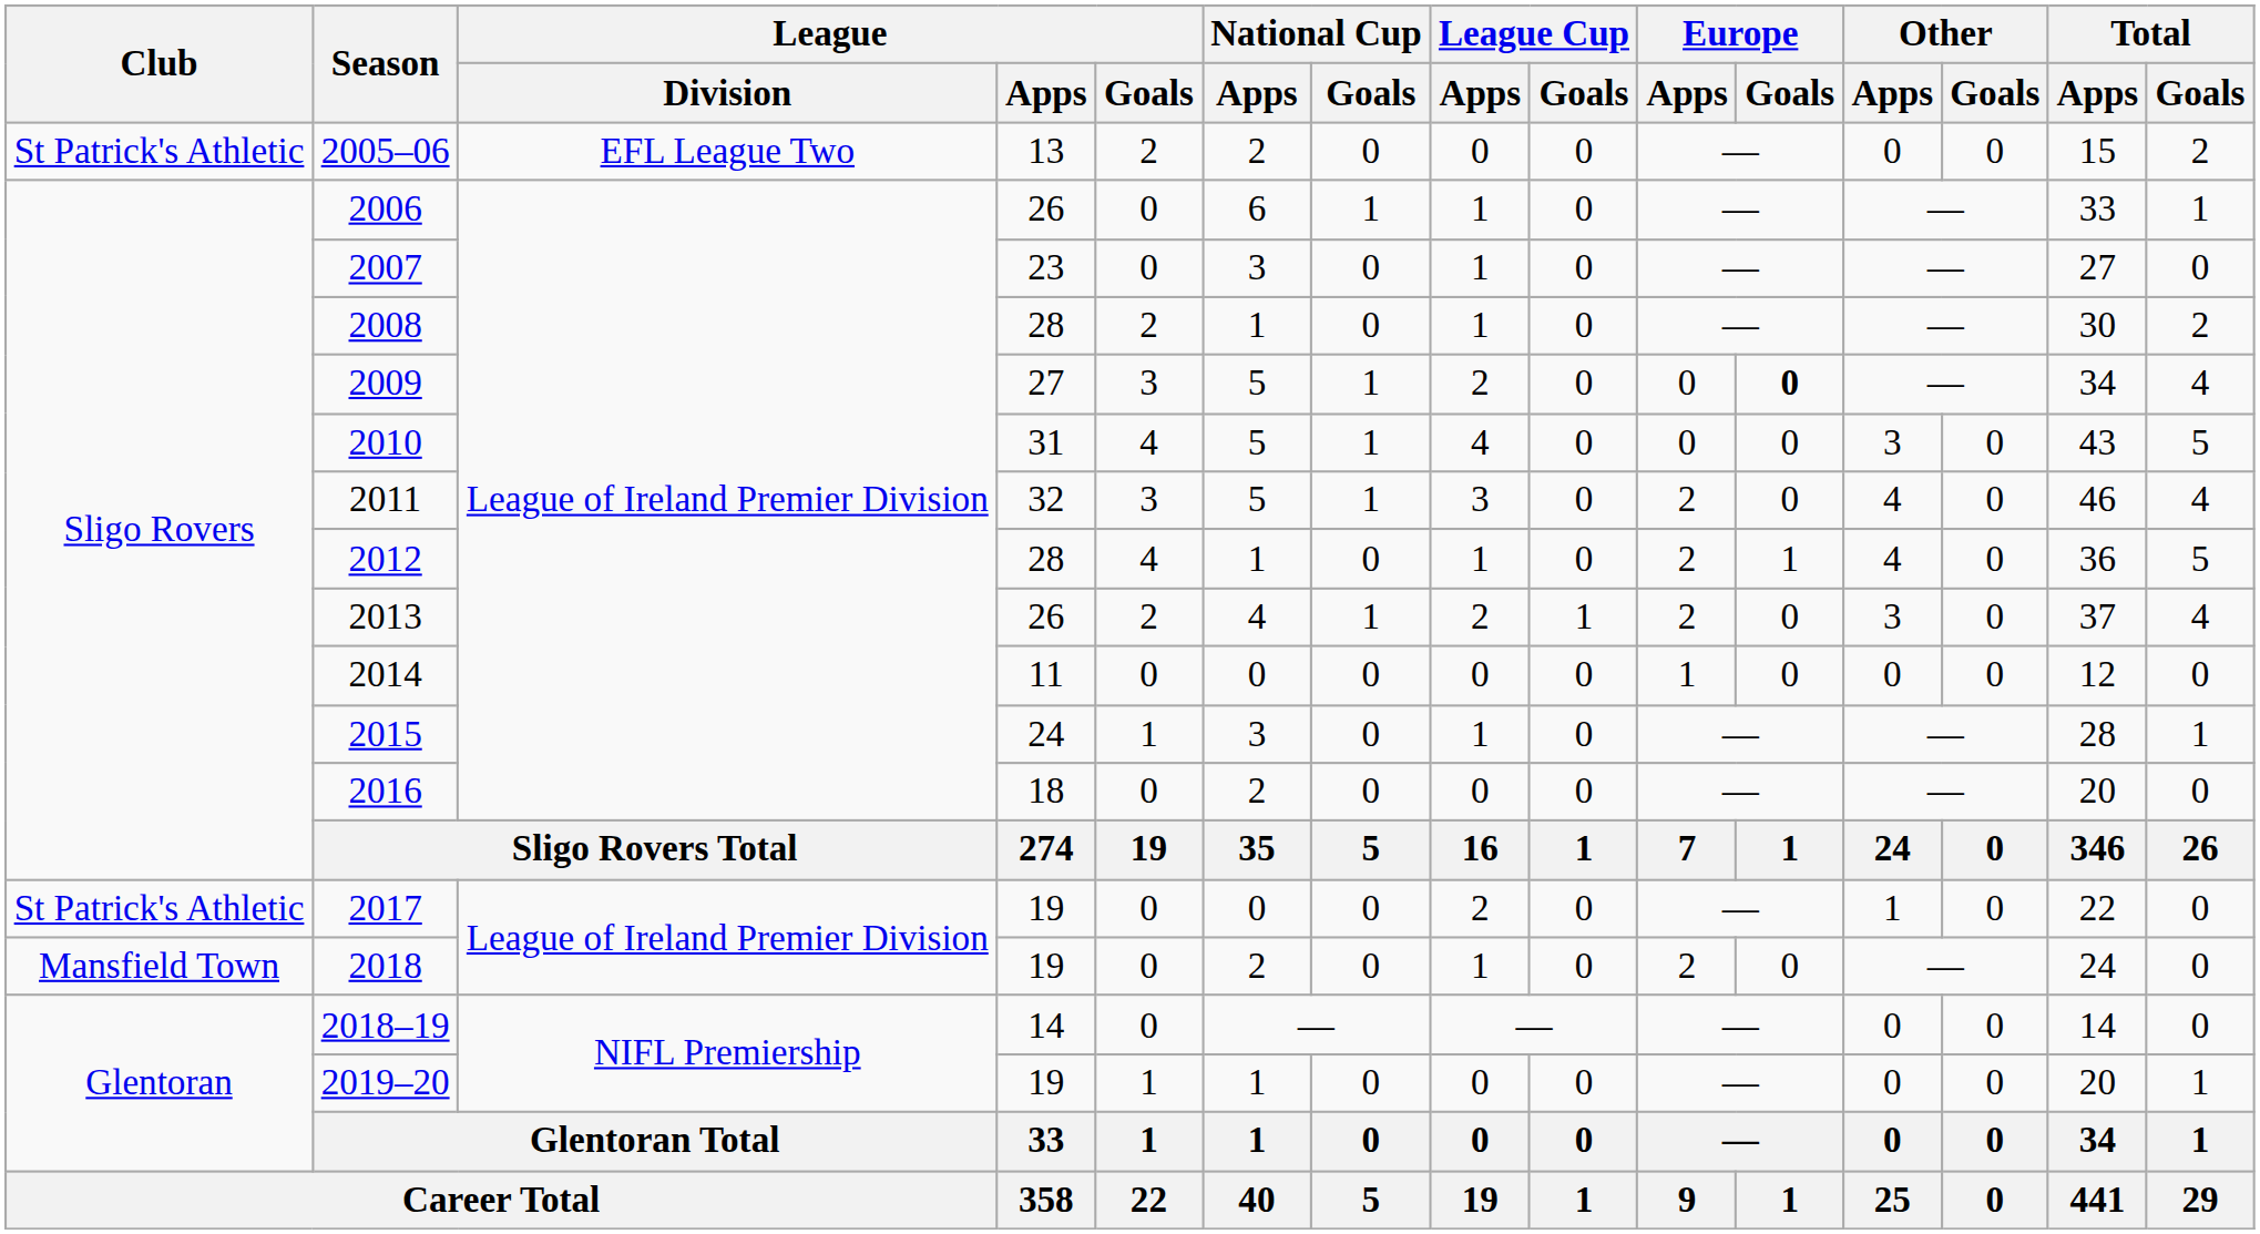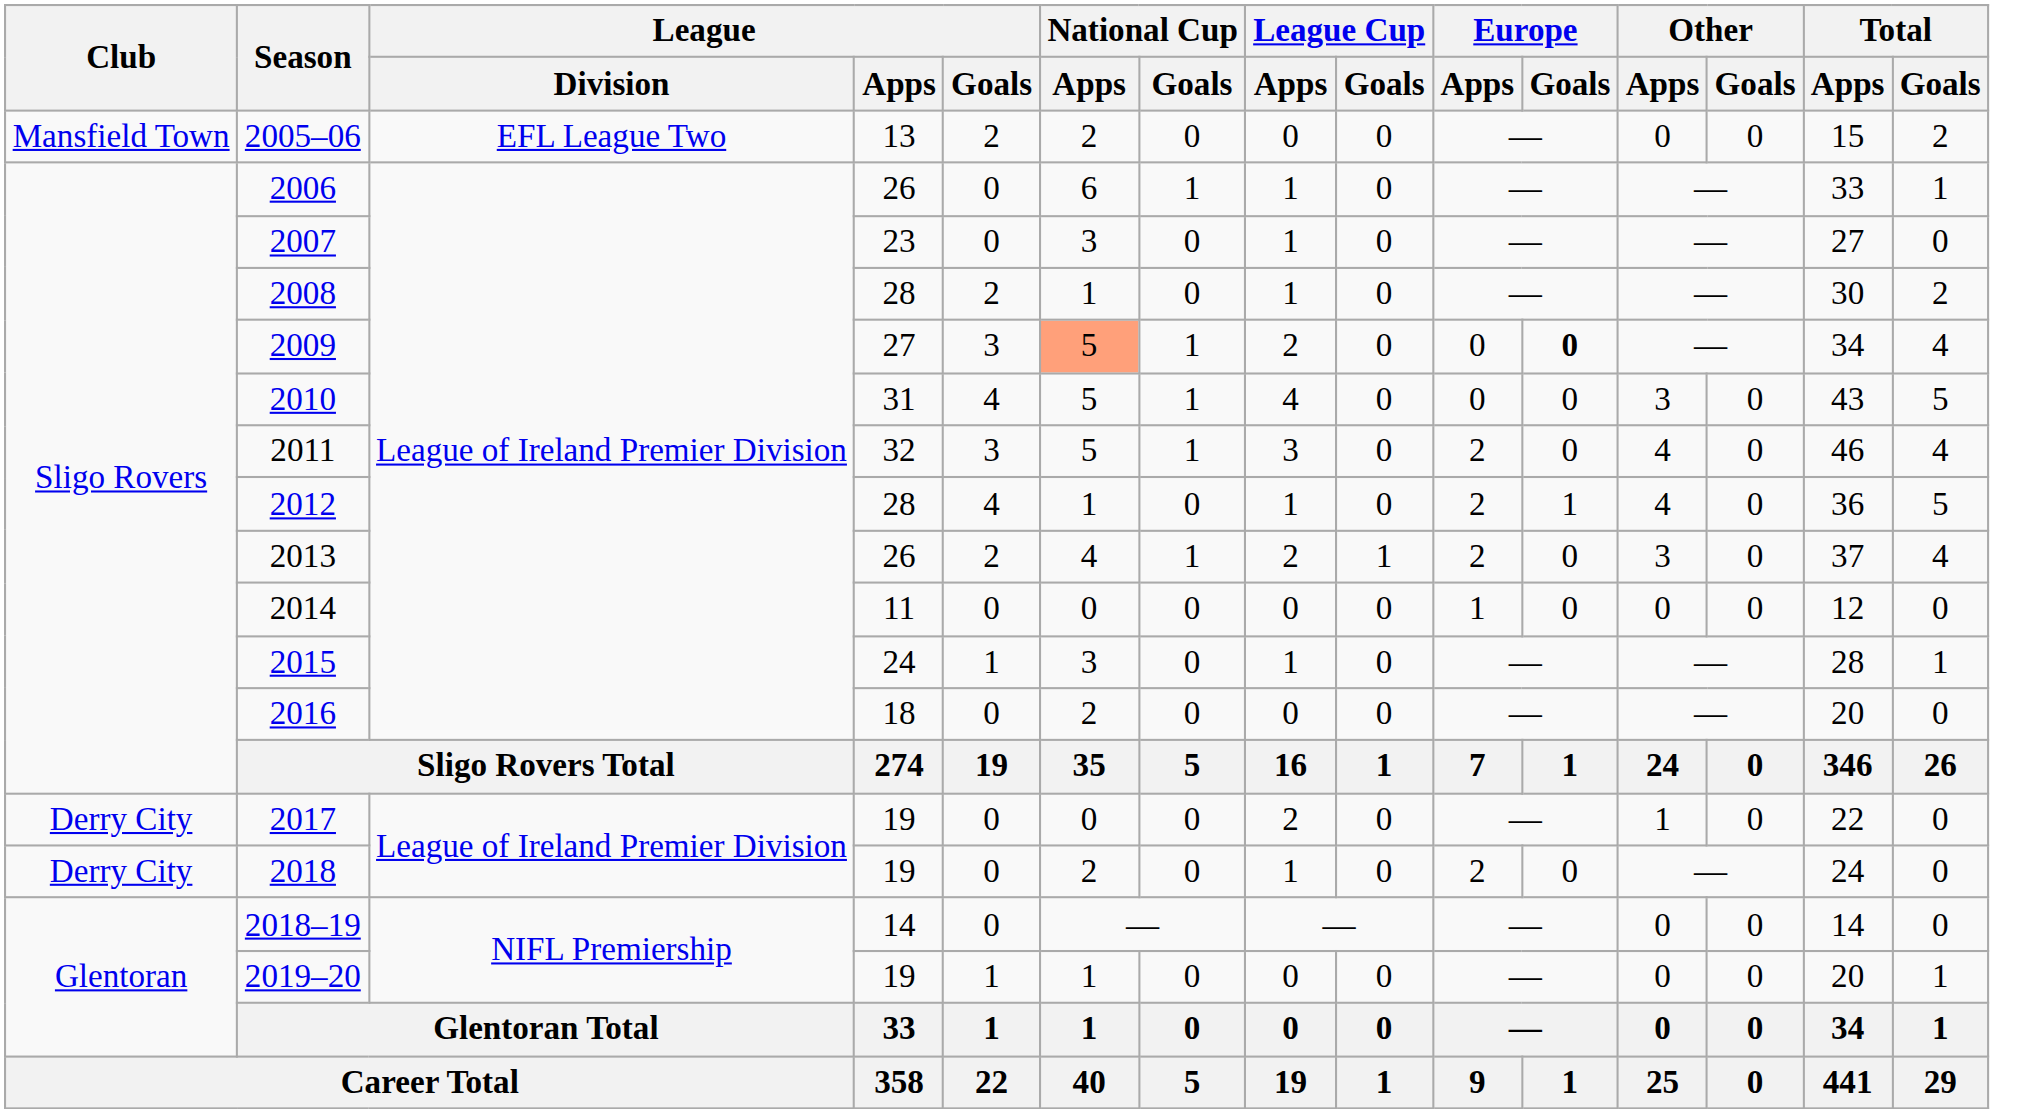 <table class="wikitable" style="text-align:center">
 <tr>
 <th rowspan="2">Club</th>
 <th rowspan="2">Season</th>
 <th colspan="3">League</th>
 <th colspan="2">National Cup</th>
 <th colspan="2"><a href='#'>League Cup</a></th>
 <th colspan="2"><a href='#'>Europe</a></th>
 <th colspan="2">Other</th>
 <th colspan="2">Total</th>
 </tr>
 <tr>
 <th>Division</th>
 <th>Apps</th>
 <th>Goals</th>
 <th>Apps</th>
 <th>Goals</th>
 <th>Apps</th>
 <th>Goals</th>
 <th>Apps</th>
 <th>Goals</th>
 <th>Apps</th>
 <th>Goals</th>
 <th>Apps</th>
 <th>Goals</th>
 </tr>
 <tr>
-<td><a href='#'>St Patrick's Athletic</a></td>
+<td><a href='#'>Mansfield Town</a></td>
 <td><a href='#'>2005–06</a></td>
 <td><a href='#'>EFL League Two</a></td>
 <td>13</td>
 <td>2</td>
 <td>2</td>
 <td>0</td>
 <td>0</td>
 <td>0</td>
 <td colspan="2">—</td>
 <td>0</td>
 <td>0</td>
 <td>15</td>
 <td>2</td>
 </tr>
 <tr>
 <td rowspan="12"><a href='#'>Sligo Rovers</a></td>
 <td><a href='#'>2006</a></td>
 <td rowspan="11"><a href='#'>League of Ireland Premier Division</a></td>
 <td>26</td>
 <td>0</td>
 <td>6</td>
 <td>1</td>
 <td>1</td>
 <td>0</td>
 <td colspan="2">—</td>
 <td colspan="2">—</td>
 <td>33</td>
 <td>1</td>
 </tr>
 <tr>
 <td><a href='#'>2007</a></td>
 <td>23</td>
 <td>0</td>
 <td>3</td>
 <td>0</td>
 <td>1</td>
 <td>0</td>
 <td colspan="2">—</td>
 <td colspan="2">—</td>
 <td>27</td>
 <td>0</td>
 </tr>
 <tr>
 <td><a href='#'>2008</a></td>
 <td>28</td>
 <td>2</td>
 <td>1</td>
 <td>0</td>
 <td>1</td>
 <td>0</td>
 <td colspan="2">—</td>
 <td colspan="2">—</td>
 <td>30</td>
 <td>2</td>
 </tr>
 <tr>
 <td><a href='#'>2009</a></td>
 <td>27</td>
 <td>3</td>
-<td>5</td>
+<td style="background: lightsalmon;">5</td>
 <td>1</td>
 <td>2</td>
 <td>0</td>
 <td>0</td>
 <td><strong>0</strong></td>
 <td colspan="2">—</td>
 <td>34</td>
 <td>4</td>
 </tr>
 <tr>
 <td><a href='#'>2010</a></td>
 <td>31</td>
 <td>4</td>
 <td>5</td>
 <td>1</td>
 <td>4</td>
 <td>0</td>
 <td>0</td>
 <td>0</td>
 <td>3</td>
 <td>0</td>
 <td>43</td>
 <td>5</td>
 </tr>
 <tr>
 <td>2011</td>
 <td>32</td>
 <td>3</td>
 <td>5</td>
 <td>1</td>
 <td>3</td>
 <td>0</td>
 <td>2</td>
 <td>0</td>
 <td>4</td>
 <td>0</td>
 <td>46</td>
 <td>4</td>
 </tr>
 <tr>
 <td><a href='#'>2012</a></td>
 <td>28</td>
 <td>4</td>
 <td>1</td>
 <td>0</td>
 <td>1</td>
 <td>0</td>
 <td>2</td>
 <td>1</td>
 <td>4</td>
 <td>0</td>
 <td>36</td>
 <td>5</td>
 </tr>
 <tr>
 <td>2013</td>
 <td>26</td>
 <td>2</td>
 <td>4</td>
 <td>1</td>
 <td>2</td>
 <td>1</td>
 <td>2</td>
 <td>0</td>
 <td>3</td>
 <td>0</td>
 <td>37</td>
 <td>4</td>
 </tr>
 <tr>
 <td>2014</td>
 <td>11</td>
 <td>0</td>
 <td>0</td>
 <td>0</td>
 <td>0</td>
 <td>0</td>
 <td>1</td>
 <td>0</td>
 <td>0</td>
 <td>0</td>
 <td>12</td>
 <td>0</td>
 </tr>
 <tr>
 <td><a href='#'>2015</a></td>
 <td>24</td>
 <td>1</td>
 <td>3</td>
 <td>0</td>
 <td>1</td>
 <td>0</td>
 <td colspan="2">—</td>
 <td colspan="2">—</td>
 <td>28</td>
 <td>1</td>
 </tr>
 <tr>
 <td><a href='#'>2016</a></td>
 <td>18</td>
 <td>0</td>
 <td>2</td>
 <td>0</td>
 <td>0</td>
 <td>0</td>
 <td colspan="2">—</td>
 <td colspan="2">—</td>
 <td>20</td>
 <td>0</td>
 </tr>
 <tr>
 <th colspan="2">Sligo Rovers Total</th>
 <th>274</th>
 <th>19</th>
 <th>35</th>
 <th>5</th>
 <th>16</th>
 <th>1</th>
 <th>7</th>
 <th>1</th>
 <th>24</th>
 <th>0</th>
 <th>346</th>
 <th>26</th>
 </tr>
 <tr>
-<td><a href='#'>St Patrick's Athletic</a></td>
+<td><a href='#'>Derry City</a></td>
 <td><a href='#'>2017</a></td>
 <td rowspan="2"><a href='#'>League of Ireland Premier Division</a></td>
 <td>19</td>
 <td>0</td>
 <td>0</td>
 <td>0</td>
 <td>2</td>
 <td>0</td>
 <td colspan="2">—</td>
 <td>1</td>
 <td>0</td>
 <td>22</td>
 <td>0</td>
 </tr>
 <tr>
-<td><a href='#'>Mansfield Town</a></td>
+<td><a href='#'>Derry City</a></td>
 <td><a href='#'>2018</a></td>
 <td>19</td>
 <td>0</td>
 <td>2</td>
 <td>0</td>
 <td>1</td>
 <td>0</td>
 <td>2</td>
 <td>0</td>
 <td colspan="2">—</td>
 <td>24</td>
 <td>0</td>
 </tr>
 <tr>
 <td rowspan="3"><a href='#'>Glentoran</a></td>
 <td><a href='#'>2018–19</a></td>
 <td rowspan="2"><a href='#'>NIFL Premiership</a></td>
 <td>14</td>
 <td>0</td>
 <td colspan="2">—</td>
 <td colspan="2">—</td>
 <td colspan="2">—</td>
 <td>0</td>
 <td>0</td>
 <td>14</td>
 <td>0</td>
 </tr>
 <tr>
 <td><a href='#'>2019–20</a></td>
 <td>19</td>
 <td>1</td>
 <td>1</td>
 <td>0</td>
 <td>0</td>
 <td>0</td>
 <td colspan="2">—</td>
 <td>0</td>
 <td>0</td>
 <td>20</td>
 <td>1</td>
 </tr>
 <tr>
 <th colspan="2">Glentoran Total</th>
 <th>33</th>
 <th>1</th>
 <th>1</th>
 <th>0</th>
 <th>0</th>
 <th>0</th>
 <th colspan="2">—</th>
 <th>0</th>
 <th>0</th>
 <th>34</th>
 <th>1</th>
 </tr>
 <tr>
 <th colspan="3">Career Total</th>
 <th>358</th>
 <th>22</th>
 <th>40</th>
 <th>5</th>
 <th>19</th>
 <th>1</th>
 <th>9</th>
 <th>1</th>
 <th>25</th>
 <th>0</th>
 <th>441</th>
 <th>29</th>
 </tr>
 </table>
